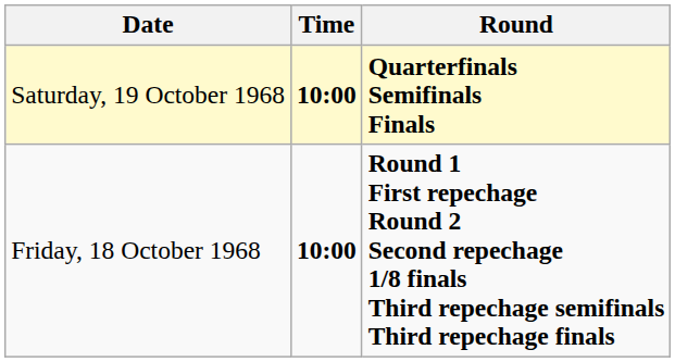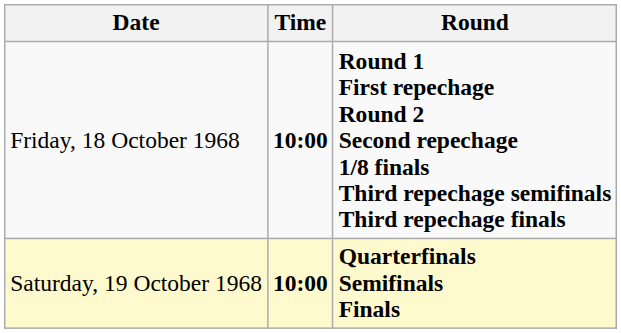 <table class="wikitable">
 <tr>
 <th>Date</th>
 <th>Time</th>
 <th>Round</th>
 </tr>
+<tr>
+<td>Friday, 18 October 1968</td>
+<td><strong>10:00</strong></td>
+<td><strong>Round 1</strong><br><strong>First repechage</strong><br><strong>Round 2</strong><br><strong>Second repechage</strong><br><strong>1/8 finals</strong><br><strong>Third repechage semifinals</strong><br><strong>Third repechage finals</strong></td>
+</tr>
 <tr style=background:lemonchiffon>
 <td>Saturday, 19 October 1968</td>
 <td><strong>10:00</strong></td>
 <td><strong>Quarterfinals</strong><br><strong>Semifinals</strong><br><strong>Finals</strong></td>
 </tr>
-<tr>
-<td>Friday, 18 October 1968</td>
-<td><strong>10:00</strong></td>
-<td><strong>Round 1</strong><br><strong>First repechage</strong><br><strong>Round 2</strong><br><strong>Second repechage</strong><br><strong>1/8 finals</strong><br><strong>Third repechage semifinals</strong><br><strong>Third repechage finals</strong></td>
-</tr>
 </table>
